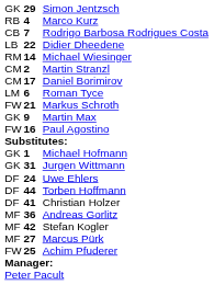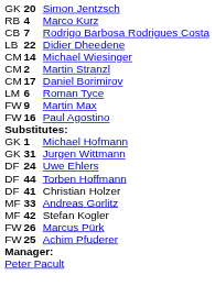 <table cellspacing="0" cellpadding="0" style="font-size:90%; margin:auto;">
 <tr>
 <th width=25></th>
 <th width=25></th>
 </tr>
 <tr>
 <td>GK</td>
-<td><strong>29</strong></td>
+<td><strong>20</strong></td>
 <td> <a href='#'>Simon Jentzsch</a></td>
 <td></td>
 <td></td>
 </tr>
 <tr>
 <td>RB</td>
 <td><strong>4</strong></td>
 <td> <a href='#'>Marco Kurz</a></td>
 <td></td>
 <td></td>
 </tr>
 <tr>
 <td>CB</td>
 <td><strong>7</strong></td>
 <td> <a href='#'>Rodrigo Barbosa Rodrigues Costa</a></td>
 </tr>
 <tr>
 <td>LB</td>
 <td><strong>22</strong></td>
 <td> <a href='#'>Didier Dheedene</a></td>
 <td></td>
 <td></td>
 </tr>
 <tr>
-<td>RM</td>
+<td>CM</td>
 <td><strong>14</strong></td>
 <td> <a href='#'>Michael Wiesinger</a></td>
 <td></td>
 <td></td>
 </tr>
 <tr>
 <td>CM</td>
 <td><strong>2</strong></td>
 <td> <a href='#'>Martin Stranzl</a></td>
 <td></td>
 <td></td>
 </tr>
 <tr>
 <td>CM</td>
 <td><strong>17</strong></td>
 <td> <a href='#'>Daniel Borimirov</a></td>
 <td></td>
 <td></td>
 </tr>
 <tr>
 <td>LM</td>
 <td><strong>6</strong></td>
 <td> <a href='#'>Roman Tyce</a></td>
 <td></td>
 <td></td>
 </tr>
 <tr>
 <td>FW</td>
-<td><strong>21</strong></td>
-<td> <a href='#'>Markus Schroth</a></td>
-<td></td>
-<td></td>
-</tr>
-<tr>
-<td>GK</td>
 <td><strong>9</strong></td>
 <td> <a href='#'>Martin Max</a></td>
 <td></td>
 <td></td>
 </tr>
 <tr>
 <td>FW</td>
 <td><strong>16</strong></td>
 <td> <a href='#'>Paul Agostino</a></td>
 <td></td>
 <td></td>
 </tr>
 <tr>
 <td colspan=3><strong>Substitutes:</strong></td>
 </tr>
 <tr>
 <td>GK</td>
 <td><strong>1</strong></td>
 <td> <a href='#'>Michael Hofmann</a></td>
 <td></td>
 <td></td>
 </tr>
 <tr>
 <td>GK</td>
 <td><strong>31</strong></td>
 <td> <a href='#'>Jurgen Wittmann</a></td>
 <td></td>
 <td></td>
 </tr>
 <tr>
 <td>DF</td>
 <td><strong>24</strong></td>
 <td> <a href='#'>Uwe Ehlers</a></td>
 <td></td>
 <td></td>
 </tr>
 <tr>
 <td>DF</td>
 <td><strong>44</strong></td>
 <td> <a href='#'>Torben Hoffmann</a></td>
 <td></td>
 <td></td>
 </tr>
 <tr>
 <td>DF</td>
 <td><strong>41</strong></td>
 <td> Christian Holzer</td>
 <td></td>
 <td></td>
 </tr>
 <tr>
 <td>MF</td>
-<td><strong>36</strong></td>
+<td><strong>33</strong></td>
 <td> <a href='#'>Andreas Gorlitz</a></td>
 <td></td>
 <td></td>
 </tr>
 <tr>
 <td>MF</td>
 <td><strong>42</strong></td>
 <td> Stefan Kogler</td>
 <td></td>
 <td></td>
 </tr>
 <tr>
-<td>MF</td>
-<td><strong>27</strong></td>
+<td>FW</td>
+<td><strong>26</strong></td>
 <td> <a href='#'>Marcus Pürk</a></td>
 <td></td>
 <td></td>
 </tr>
 <tr>
 <td>FW</td>
 <td><strong>25</strong></td>
 <td> <a href='#'>Achim Pfuderer</a></td>
 <td></td>
 <td></td>
 </tr>
 <tr>
 <td colspan=3><strong>Manager:</strong></td>
 </tr>
 <tr>
 <td colspan=4> <a href='#'>Peter Pacult</a></td>
 </tr>
 </table>
